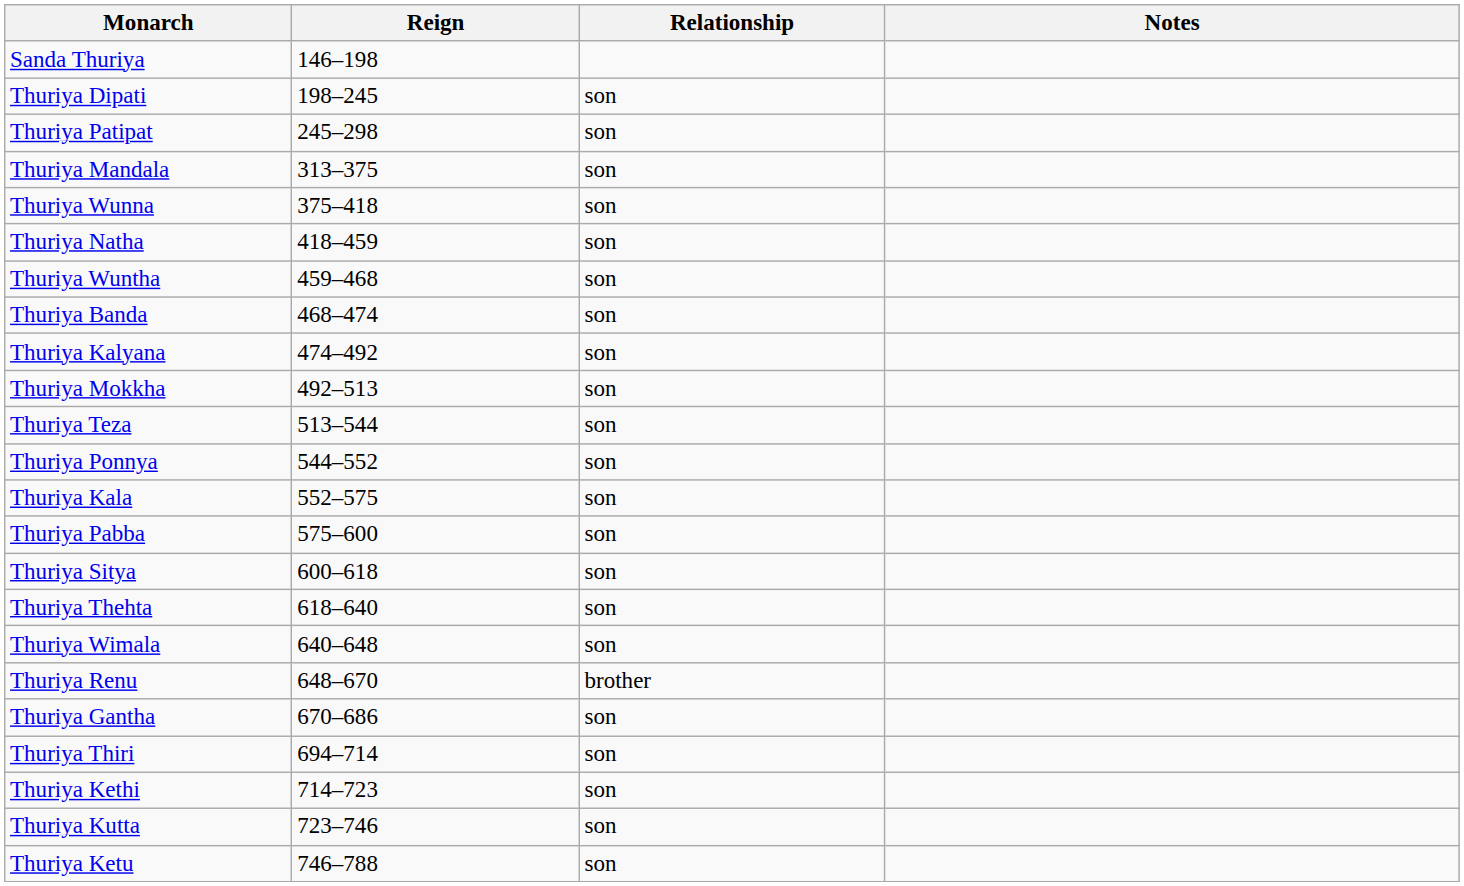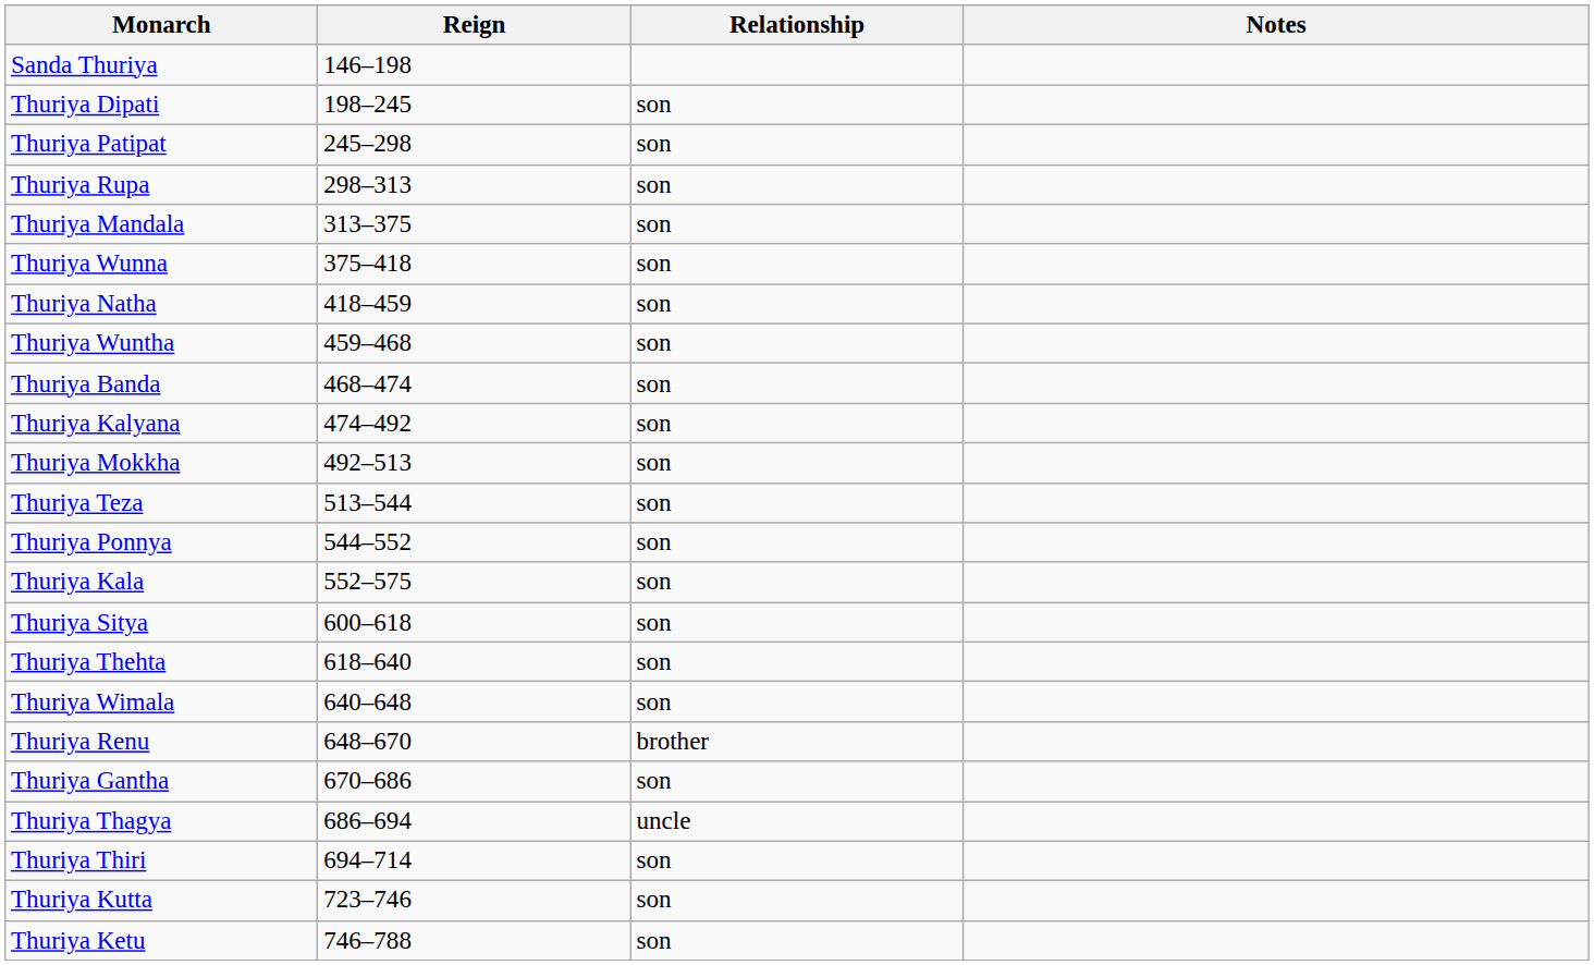 <table width=80% class="wikitable">
 <tr>
 <th width=8%>Monarch</th>
 <th width=8%>Reign</th>
 <th width=8%>Relationship</th>
 <th width=16%>Notes</th>
 </tr>
 <tr>
 <td><a href='#'>Sanda Thuriya</a></td>
 <td>146–198</td>
 <td></td>
 <td></td>
 </tr>
 <tr>
 <td><a href='#'>Thuriya Dipati</a></td>
 <td>198–245</td>
 <td>son</td>
 <td></td>
 </tr>
 <tr>
 <td><a href='#'>Thuriya Patipat</a></td>
 <td>245–298</td>
+<td>son</td>
+<td></td>
+</tr>
+<tr>
+<td><a href='#'>Thuriya Rupa</a></td>
+<td>298–313</td>
 <td>son</td>
 <td></td>
 </tr>
 <tr>
 <td><a href='#'>Thuriya Mandala</a></td>
 <td>313–375</td>
 <td>son</td>
 <td></td>
 </tr>
 <tr>
 <td><a href='#'>Thuriya Wunna</a></td>
 <td>375–418</td>
 <td>son</td>
 <td></td>
 </tr>
 <tr>
 <td><a href='#'>Thuriya Natha</a></td>
 <td>418–459</td>
 <td>son</td>
 <td></td>
 </tr>
 <tr>
 <td><a href='#'>Thuriya Wuntha</a></td>
 <td>459–468</td>
 <td>son</td>
 <td></td>
 </tr>
 <tr>
 <td><a href='#'>Thuriya Banda</a></td>
 <td>468–474</td>
 <td>son</td>
 <td></td>
 </tr>
 <tr>
 <td><a href='#'>Thuriya Kalyana</a></td>
 <td>474–492</td>
 <td>son</td>
 <td></td>
 </tr>
 <tr>
 <td><a href='#'>Thuriya Mokkha</a></td>
 <td>492–513</td>
 <td>son</td>
 <td></td>
 </tr>
 <tr>
 <td><a href='#'>Thuriya Teza</a></td>
 <td>513–544</td>
 <td>son</td>
 <td></td>
 </tr>
 <tr>
 <td><a href='#'>Thuriya Ponnya</a></td>
 <td>544–552</td>
 <td>son</td>
 <td></td>
 </tr>
 <tr>
 <td><a href='#'>Thuriya Kala</a></td>
 <td>552–575</td>
 <td>son</td>
 <td></td>
 </tr>
 <tr>
-<td><a href='#'>Thuriya Pabba</a></td>
-<td>575–600</td>
-<td>son</td>
-<td></td>
-</tr>
-<tr>
 <td><a href='#'>Thuriya Sitya</a></td>
 <td>600–618</td>
 <td>son</td>
 <td></td>
 </tr>
 <tr>
 <td><a href='#'>Thuriya Thehta</a></td>
 <td>618–640</td>
 <td>son</td>
 <td></td>
 </tr>
 <tr>
 <td><a href='#'>Thuriya Wimala</a></td>
 <td>640–648</td>
 <td>son</td>
 <td></td>
 </tr>
 <tr>
 <td><a href='#'>Thuriya Renu</a></td>
 <td>648–670</td>
 <td>brother</td>
 <td></td>
 </tr>
 <tr>
 <td><a href='#'>Thuriya Gantha</a></td>
 <td>670–686</td>
 <td>son</td>
 <td></td>
 </tr>
 <tr>
-<td><a href='#'>Thuriya Thiri</a></td>
-<td>694–714</td>
-<td>son</td>
+<td><a href='#'>Thuriya Thagya</a></td>
+<td>686–694</td>
+<td>uncle</td>
 <td></td>
 </tr>
 <tr>
-<td><a href='#'>Thuriya Kethi</a></td>
-<td>714–723</td>
+<td><a href='#'>Thuriya Thiri</a></td>
+<td>694–714</td>
 <td>son</td>
 <td></td>
 </tr>
 <tr>
 <td><a href='#'>Thuriya Kutta</a></td>
 <td>723–746</td>
 <td>son</td>
 <td></td>
 </tr>
 <tr>
 <td><a href='#'>Thuriya Ketu</a></td>
 <td>746–788</td>
 <td>son</td>
 <td></td>
 </tr>
 </table>
